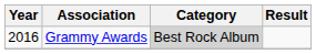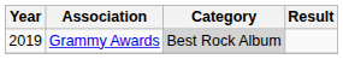 <table class="wikitable plainrowheaders">
 <tr>
 <th>Year</th>
 <th>Association</th>
 <th>Category</th>
 <th>Result</th>
 </tr>
 <tr>
-<td rowspan="1">2016</td>
+<td rowspan="1">2019</td>
 <td rowspan="1"><a href='#'>Grammy Awards</a></td>
 <td style="background: lightgrey;">Best Rock Album</td>
 <td></td>
 </tr>
 <tr>
 </tr>
 </table>
